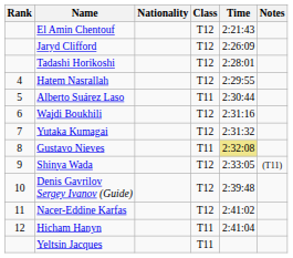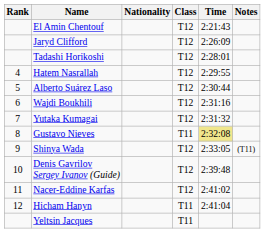 <table class="wikitable sortable" style="text-align:center">
 <tr>
 <th>Rank</th>
 <th>Name</th>
 <th>Nationality</th>
 <th>Class</th>
 <th>Time</th>
 <th>Notes</th>
 </tr>
 <tr>
 <td></td>
 <td align="left"><a href='#'>El Amin Chentouf</a></td>
 <td align="left"></td>
 <td>T12</td>
 <td>2:21:43</td>
 <td></td>
 </tr>
 <tr>
 <td></td>
 <td align="left"><a href='#'>Jaryd Clifford</a></td>
 <td align="left"></td>
 <td>T12</td>
 <td>2:26:09</td>
 <td></td>
 </tr>
 <tr>
 <td></td>
 <td align="left"><a href='#'>Tadashi Horikoshi</a></td>
 <td align="left"></td>
 <td>T12</td>
 <td>2:28:01</td>
 <td></td>
 </tr>
 <tr>
 <td>4</td>
 <td align="left"><a href='#'>Hatem Nasrallah</a></td>
 <td align="left"></td>
 <td>T12</td>
 <td>2:29:55</td>
 <td></td>
 </tr>
 <tr>
 <td>5</td>
 <td align="left"><a href='#'>Alberto Suárez Laso</a></td>
 <td align="left"></td>
-<td>T11</td>
+<td>T12</td>
 <td>2:30:44</td>
 <td></td>
 </tr>
 <tr>
 <td>6</td>
 <td align="left"><a href='#'>Wajdi Boukhili</a></td>
 <td align="left"></td>
 <td>T12</td>
 <td>2:31:16</td>
 <td></td>
 </tr>
 <tr>
 <td>7</td>
 <td align="left"><a href='#'>Yutaka Kumagai</a></td>
 <td align="left"></td>
 <td>T12</td>
 <td>2:31:32</td>
 <td></td>
 </tr>
 <tr>
 <td>8</td>
 <td align="left"><a href='#'>Gustavo Nieves</a></td>
 <td align="left"></td>
 <td>T11</td>
 <td style="background: khaki;">2:32:08</td>
 <td></td>
 </tr>
 <tr>
 <td>9</td>
 <td align="left"><a href='#'>Shinya Wada</a></td>
 <td align="left"></td>
 <td>T12</td>
 <td>2:33:05</td>
 <td> <small>(T11)</small></td>
 </tr>
 <tr>
 <td>10</td>
 <td align="left"><a href='#'>Denis Gavrilov</a><br><em><a href='#'>Sergey Ivanov</a> (Guide)</em></td>
 <td align="left"></td>
 <td>T12</td>
 <td>2:39:48</td>
 <td></td>
 </tr>
 <tr>
 <td>11</td>
 <td align="left"><a href='#'>Nacer-Eddine Karfas</a></td>
 <td align="left"></td>
 <td>T12</td>
 <td>2:41:02</td>
 <td></td>
 </tr>
 <tr>
 <td>12</td>
 <td align="left"><a href='#'>Hicham Hanyn</a></td>
 <td align="left"></td>
 <td>T11</td>
 <td>2:41:04</td>
 <td></td>
 </tr>
 <tr>
 <td></td>
 <td align="left"><a href='#'>Yeltsin Jacques</a></td>
 <td align="left"></td>
 <td>T11</td>
 <td></td>
 <td></td>
 </tr>
 </table>
